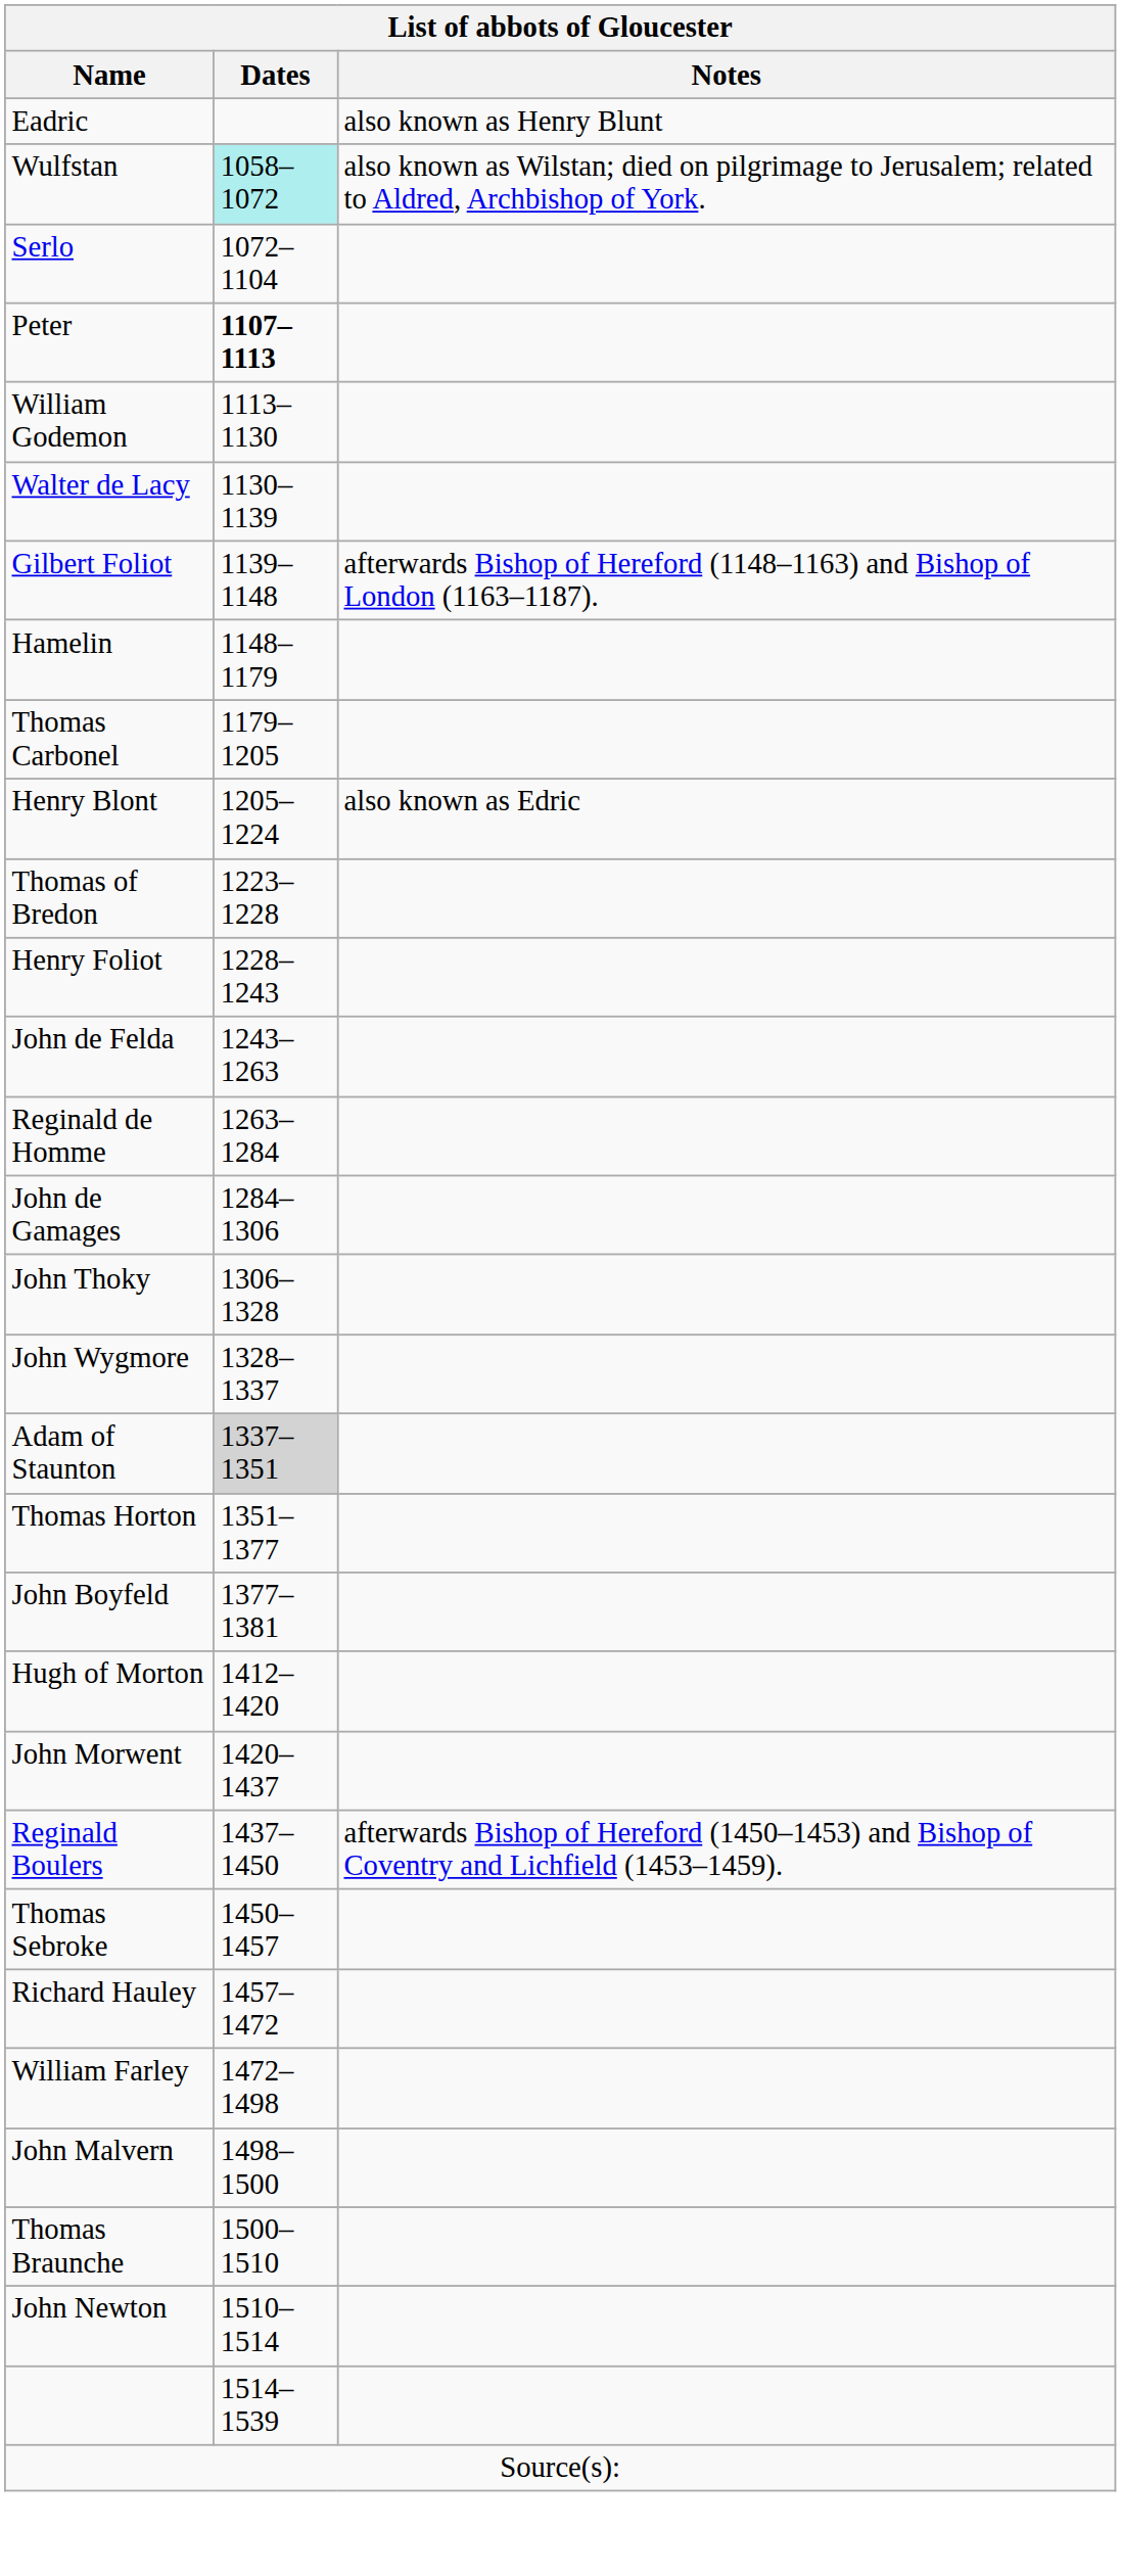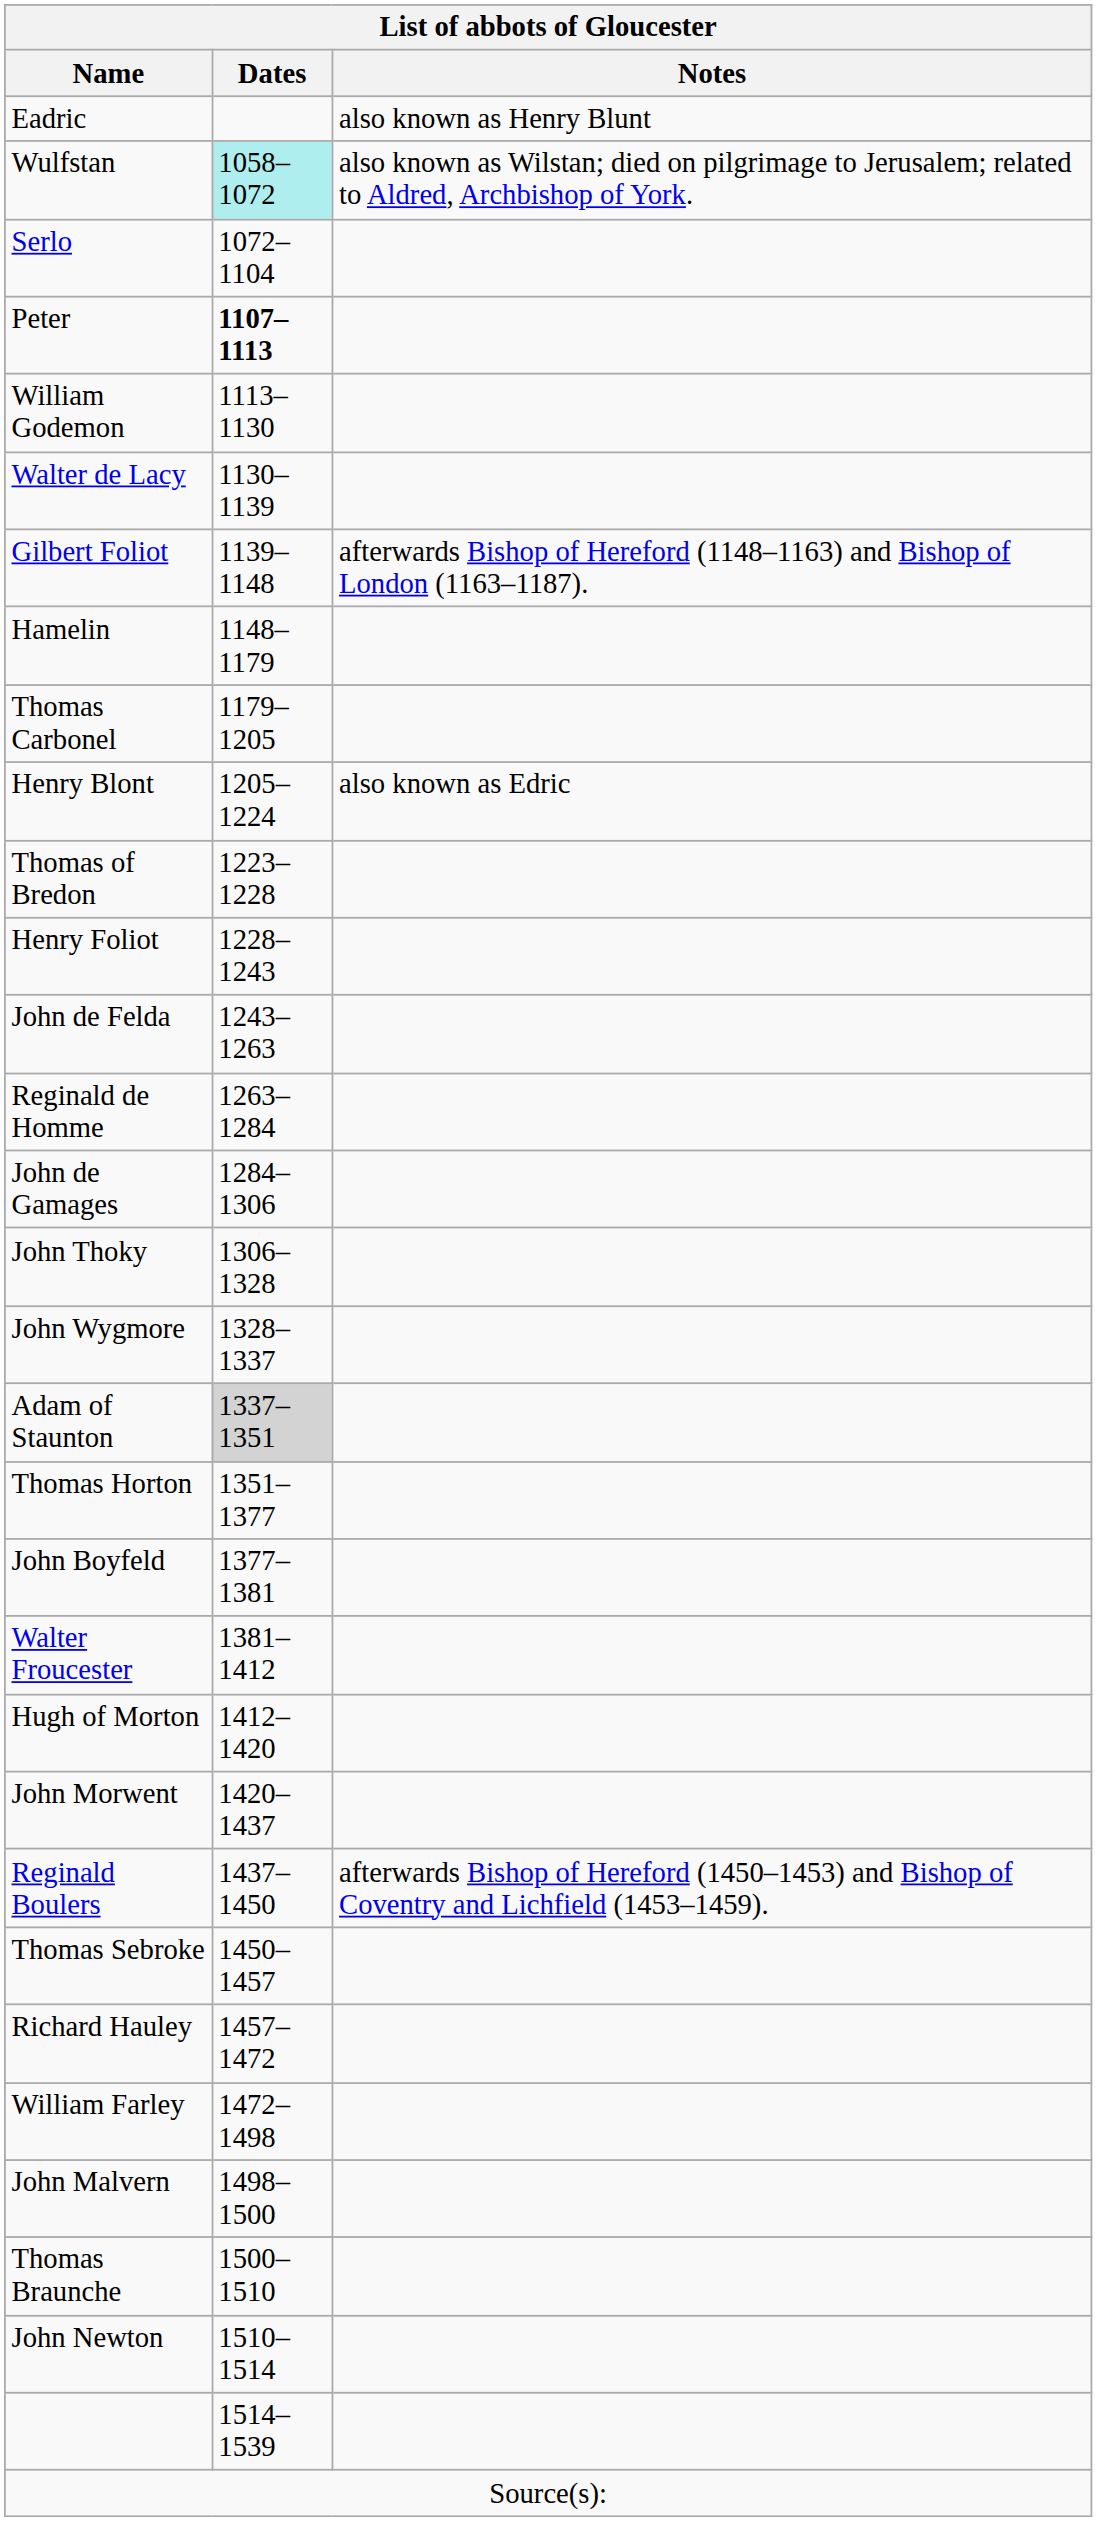 <table class="wikitable">
 <tr valign=top>
 <th colspan=3>List of abbots of Gloucester</th>
 </tr>
 <tr valign=top>
 <th>Name</th>
 <th>Dates</th>
 <th>Notes</th>
 </tr>
 <tr valign=top>
 <td>Eadric</td>
 <td></td>
 <td>also known as Henry Blunt</td>
 </tr>
 <tr valign=top>
 <td>Wulfstan</td>
 <td style="background: paleturquoise;">1058–1072</td>
 <td>also known as Wilstan; died on pilgrimage to Jerusalem; related to <a href='#'>Aldred</a>, <a href='#'>Archbishop of York</a>.</td>
 </tr>
 <tr valign=top>
 <td><a href='#'>Serlo</a></td>
 <td>1072–1104</td>
 <td></td>
 </tr>
 <tr valign=top>
 <td>Peter</td>
 <td><strong>1107–1113</strong></td>
 <td></td>
 </tr>
 <tr valign=top>
 <td>William Godemon</td>
 <td>1113–1130</td>
 <td></td>
 </tr>
 <tr valign=top>
 <td><a href='#'>Walter de Lacy</a></td>
 <td>1130–1139</td>
 <td></td>
 </tr>
 <tr valign=top>
 <td><a href='#'>Gilbert Foliot</a></td>
 <td>1139–1148</td>
 <td>afterwards <a href='#'>Bishop of Hereford</a> (1148–1163)  and <a href='#'>Bishop of London</a> (1163–1187).</td>
 </tr>
 <tr valign=top>
 <td>Hamelin</td>
 <td>1148–1179</td>
 <td></td>
 </tr>
 <tr valign=top>
 <td>Thomas Carbonel</td>
 <td>1179–1205</td>
 <td></td>
 </tr>
 <tr valign=top>
 <td>Henry Blont</td>
 <td>1205–1224</td>
 <td>also known as Edric</td>
 </tr>
 <tr valign=top>
 <td>Thomas of Bredon</td>
 <td>1223–1228</td>
 <td></td>
 </tr>
 <tr valign=top>
 <td>Henry Foliot</td>
 <td>1228–1243</td>
 <td></td>
 </tr>
 <tr valign=top>
 <td>John de Felda</td>
 <td>1243–1263</td>
 <td></td>
 </tr>
 <tr valign=top>
 <td>Reginald de Homme</td>
 <td>1263–1284</td>
 <td></td>
 </tr>
 <tr valign=top>
 <td>John de Gamages</td>
 <td>1284–1306</td>
 <td></td>
 </tr>
 <tr valign=top>
 <td>John Thoky</td>
 <td>1306–1328</td>
 <td></td>
 </tr>
 <tr valign=top>
 <td>John Wygmore</td>
 <td>1328–1337</td>
 <td></td>
 </tr>
 <tr valign=top>
 <td>Adam of Staunton</td>
 <td style="background: lightgrey;">1337–1351</td>
 <td></td>
 </tr>
 <tr valign=top>
 <td>Thomas Horton</td>
 <td>1351–1377</td>
 <td></td>
 </tr>
 <tr valign=top>
 <td>John Boyfeld</td>
 <td>1377–1381</td>
 <td></td>
 </tr>
 <tr valign=top>
+<td><a href='#'>Walter Froucester</a></td>
+<td>1381–1412</td>
+<td></td>
+</tr>
+<tr valign=top>
 <td>Hugh of Morton</td>
 <td>1412–1420</td>
 <td></td>
 </tr>
 <tr valign=top>
 <td>John Morwent</td>
 <td>1420–1437</td>
 <td></td>
 </tr>
 <tr valign=top>
 <td><a href='#'>Reginald Boulers</a></td>
 <td>1437–1450</td>
 <td>afterwards <a href='#'>Bishop of Hereford</a> (1450–1453) and <a href='#'>Bishop of Coventry and Lichfield</a> (1453–1459).</td>
 </tr>
 <tr valign=top>
 <td>Thomas Sebroke</td>
 <td>1450–1457</td>
 <td></td>
 </tr>
 <tr valign=top>
 <td>Richard Hauley</td>
 <td>1457–1472</td>
 <td></td>
 </tr>
 <tr valign=top>
 <td>William Farley</td>
 <td>1472–1498</td>
 <td></td>
 </tr>
 <tr valign=top>
 <td>John Malvern</td>
 <td>1498–1500</td>
 <td></td>
 </tr>
 <tr valign=top>
 <td>Thomas Braunche</td>
 <td>1500–1510</td>
 <td></td>
 </tr>
 <tr valign=top>
 <td>John Newton</td>
 <td>1510–1514</td>
 <td></td>
 </tr>
 <tr valign=top>
 <td></td>
 <td>1514–1539</td>
 <td></td>
 </tr>
 <tr valign=top>
 <td colspan=3 align=center>Source(s):</td>
 </tr>
 </table>
